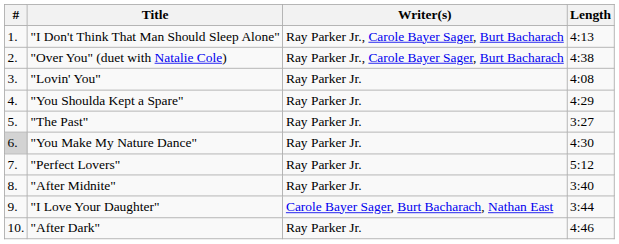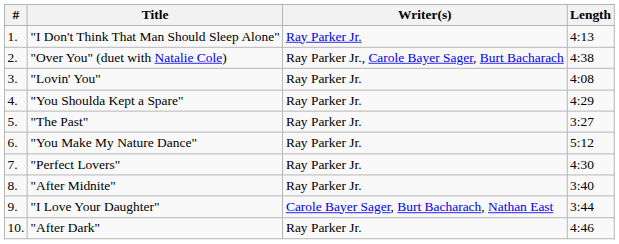 <table class="wikitable">
 <tr>
 <th>#</th>
 <th>Title</th>
 <th>Writer(s)</th>
 <th>Length</th>
 </tr>
 <tr>
 <td>1.</td>
 <td>"I Don't Think That Man Should Sleep Alone"</td>
-<td>Ray Parker Jr., <a href='#'>Carole Bayer Sager</a>, <a href='#'>Burt Bacharach</a></td>
+<td><a href='#'>Ray Parker Jr.</a></td>
 <td>4:13</td>
 </tr>
 <tr>
 <td>2.</td>
 <td>"Over You" (duet with <a href='#'>Natalie Cole</a>)</td>
 <td>Ray Parker Jr., <a href='#'>Carole Bayer Sager</a>, <a href='#'>Burt Bacharach</a></td>
 <td>4:38</td>
 </tr>
 <tr>
 <td>3.</td>
 <td>"Lovin' You"</td>
 <td>Ray Parker Jr.</td>
 <td>4:08</td>
 </tr>
 <tr>
 <td>4.</td>
 <td>"You Shoulda Kept a Spare"</td>
 <td>Ray Parker Jr.</td>
 <td>4:29</td>
 </tr>
 <tr>
 <td>5.</td>
 <td>"The Past"</td>
 <td>Ray Parker Jr.</td>
 <td>3:27</td>
 </tr>
 <tr>
-<td style="background: lightgrey;">6.</td>
+<td>6.</td>
 <td>"You Make My Nature Dance"</td>
 <td>Ray Parker Jr.</td>
-<td>4:30</td>
+<td>5:12</td>
 </tr>
 <tr>
 <td>7.</td>
 <td>"Perfect Lovers"</td>
 <td>Ray Parker Jr.</td>
-<td>5:12</td>
+<td>4:30</td>
 </tr>
 <tr>
 <td>8.</td>
 <td>"After Midnite"</td>
 <td>Ray Parker Jr.</td>
 <td>3:40</td>
 </tr>
 <tr>
 <td>9.</td>
 <td>"I Love Your Daughter"</td>
 <td><a href='#'>Carole Bayer Sager</a>, <a href='#'>Burt Bacharach</a>, <a href='#'>Nathan East</a></td>
 <td>3:44</td>
 </tr>
 <tr>
 <td>10.</td>
 <td>"After Dark"</td>
 <td>Ray Parker Jr.</td>
 <td>4:46</td>
 </tr>
 </table>
